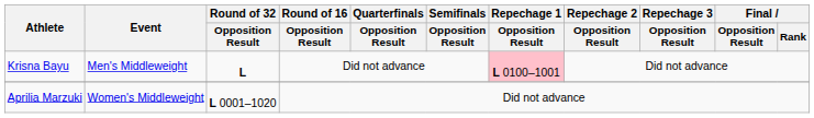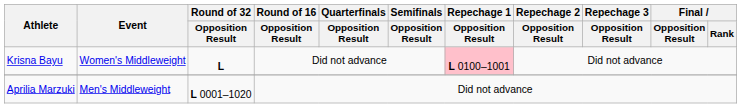 <table class="wikitable" style="font-size:90%">
 <tr>
 <th rowspan="2">Athlete</th>
 <th rowspan="2">Event</th>
 <th>Round of 32</th>
 <th>Round of 16</th>
 <th>Quarterfinals</th>
 <th>Semifinals</th>
 <th>Repechage 1</th>
 <th>Repechage 2</th>
 <th>Repechage 3</th>
 <th colspan=2>Final / </th>
 </tr>
 <tr style="font-size:95%">
 <th>Opposition<br>Result</th>
 <th>Opposition<br>Result</th>
 <th>Opposition<br>Result</th>
 <th>Opposition<br>Result</th>
 <th>Opposition<br>Result</th>
 <th>Opposition<br>Result</th>
 <th>Opposition<br>Result</th>
 <th>Opposition<br>Result</th>
 <th>Rank</th>
 </tr>
 <tr align=center>
 <td align=left><a href='#'>Krisna Bayu</a></td>
-<td align=left><a href='#'>Men's Middleweight</a></td>
+<td align=left><a href='#'>Women's Middleweight</a></td>
 <td><br><strong>L</strong></td>
 <td colspan=3>Did not advance</td>
 <td style="background: pink;"><br><strong>L</strong> 0100–1001</td>
 <td colspan=4>Did not advance</td>
 </tr>
 <tr>
 </tr>
 <tr align=center>
 <td align=left><a href='#'>Aprilia Marzuki</a></td>
-<td align=left><a href='#'>Women's Middleweight</a></td>
+<td align=left><a href='#'>Men's Middleweight</a></td>
 <td><br><strong>L</strong> 0001–1020</td>
 <td colspan=8>Did not advance</td>
 </tr>
 </table>
